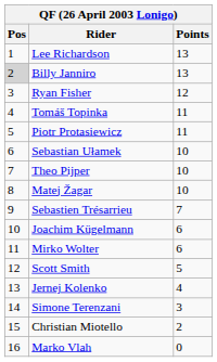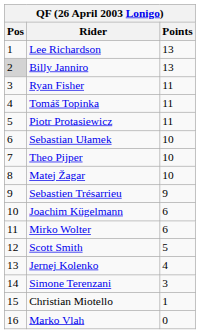 <table class="wikitable">
 <tr>
 <th colspan="6">QF (26 April 2003  <a href='#'>Lonigo</a>)</th>
 </tr>
 <tr>
 <th width=20>Pos</th>
 <th width=180>Rider</th>
 <th width=40>Points</th>
 </tr>
 <tr>
 <td>1</td>
 <td style="text-align:left;"> <a href='#'>Lee Richardson</a></td>
 <td>13</td>
 </tr>
 <tr>
 <td style="background: lightgrey;">2</td>
 <td style="text-align:left;"> <a href='#'>Billy Janniro</a></td>
 <td>13</td>
 </tr>
 <tr>
 <td>3</td>
 <td style="text-align:left;"> <a href='#'>Ryan Fisher</a></td>
-<td>12</td>
+<td>11</td>
 </tr>
 <tr>
 <td>4</td>
 <td style="text-align:left;"> <a href='#'>Tomáš Topinka</a></td>
 <td>11</td>
 </tr>
 <tr>
 <td>5</td>
 <td style="text-align:left;"> <a href='#'>Piotr Protasiewicz</a></td>
 <td>11</td>
 </tr>
 <tr>
 <td>6</td>
 <td style="text-align:left;"> <a href='#'>Sebastian Ułamek</a></td>
 <td>10</td>
 </tr>
 <tr>
 <td>7</td>
 <td style="text-align:left;"> <a href='#'>Theo Pijper</a></td>
 <td>10</td>
 </tr>
 <tr>
 <td>8</td>
 <td style="text-align:left;"> <a href='#'>Matej Žagar</a></td>
 <td>10</td>
 </tr>
 <tr>
 <td>9</td>
 <td style="text-align:left;"> <a href='#'>Sebastien Trésarrieu</a></td>
-<td>7</td>
+<td>9</td>
 </tr>
 <tr>
 <td>10</td>
 <td style="text-align:left;"> <a href='#'>Joachim Kügelmann</a></td>
 <td>6</td>
 </tr>
 <tr>
 <td>11</td>
 <td style="text-align:left;"> <a href='#'>Mirko Wolter</a></td>
 <td>6</td>
 </tr>
 <tr>
 <td>12</td>
 <td style="text-align:left;"> <a href='#'>Scott Smith</a></td>
 <td>5</td>
 </tr>
 <tr>
 <td>13</td>
 <td style="text-align:left;"> <a href='#'>Jernej Kolenko</a></td>
 <td>4</td>
 </tr>
 <tr>
 <td>14</td>
 <td style="text-align:left;"> <a href='#'>Simone Terenzani</a></td>
 <td>3</td>
 </tr>
 <tr>
 <td>15</td>
 <td style="text-align:left;"> Christian Miotello</td>
-<td>2</td>
+<td>1</td>
 </tr>
 <tr>
 <td>16</td>
 <td style="text-align:left;"> <a href='#'>Marko Vlah</a></td>
 <td>0</td>
 </tr>
 </table>
